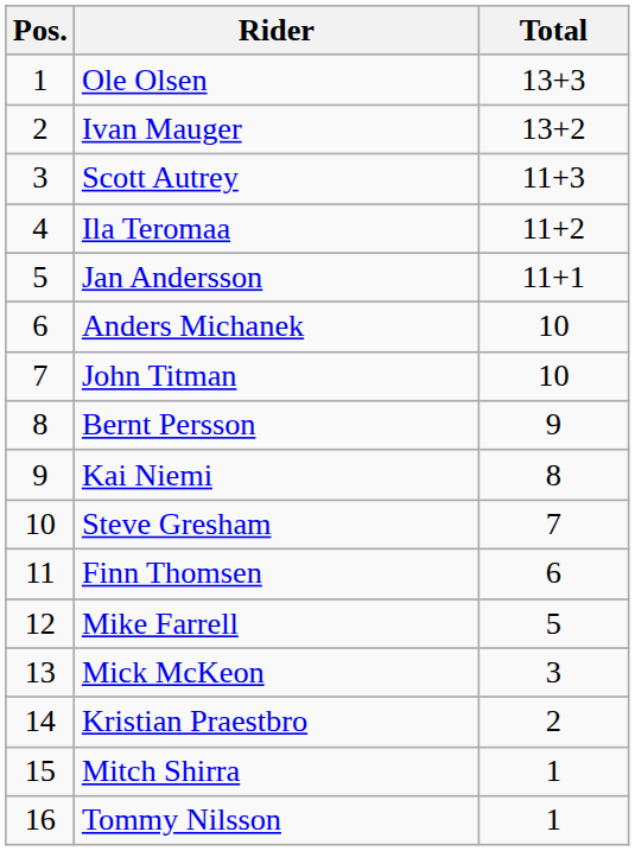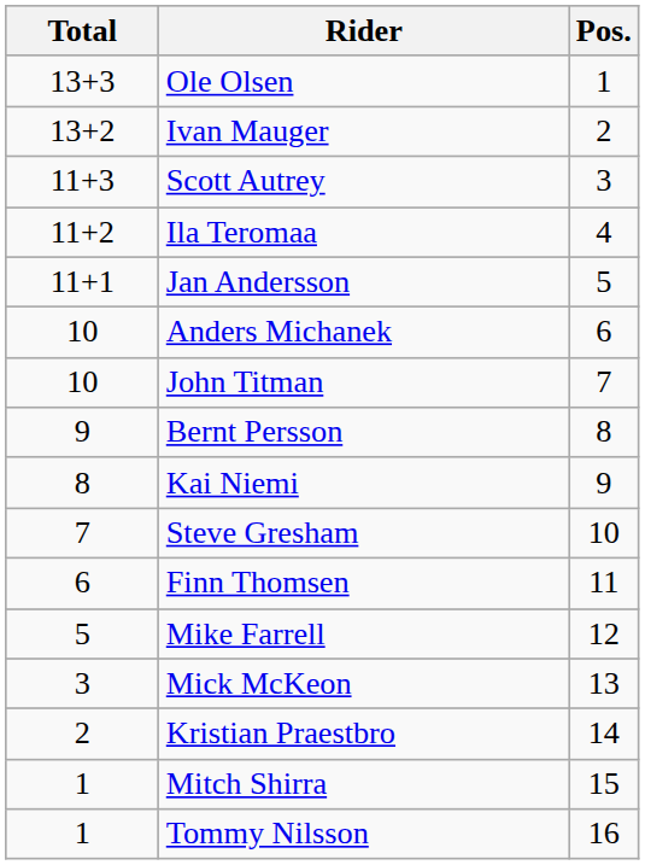 <table class=wikitable>
 <tr>
+<th width=70px>Total</th>
+<th width=200px>Rider</th>
 <th width=25px>Pos.</th>
-<th width=200px>Rider</th>
-<th width=70px>Total</th>
 </tr>
 <tr align=center >
+<td>13+3</td>
+<td align=left> <a href='#'>Ole Olsen</a></td>
 <td>1</td>
-<td align=left> <a href='#'>Ole Olsen</a></td>
-<td>13+3</td>
 </tr>
 <tr align=center >
+<td>13+2</td>
+<td align=left> <a href='#'>Ivan Mauger</a></td>
 <td>2</td>
-<td align=left> <a href='#'>Ivan Mauger</a></td>
-<td>13+2</td>
 </tr>
 <tr align=center >
+<td>11+3</td>
+<td align=left> <a href='#'>Scott Autrey</a></td>
 <td>3</td>
-<td align=left> <a href='#'>Scott Autrey</a></td>
-<td>11+3</td>
 </tr>
 <tr align=center >
+<td>11+2</td>
+<td align=left> <a href='#'>Ila Teromaa</a></td>
 <td>4</td>
-<td align=left> <a href='#'>Ila Teromaa</a></td>
-<td>11+2</td>
 </tr>
 <tr align=center >
+<td>11+1</td>
+<td align=left> <a href='#'>Jan Andersson</a></td>
 <td>5</td>
-<td align=left> <a href='#'>Jan Andersson</a></td>
-<td>11+1</td>
 </tr>
 <tr align=center >
+<td>10</td>
+<td align=left> <a href='#'>Anders Michanek</a></td>
 <td>6</td>
-<td align=left> <a href='#'>Anders Michanek</a></td>
-<td>10</td>
 </tr>
 <tr align=center >
+<td>10</td>
+<td align=left> <a href='#'>John Titman</a></td>
 <td>7</td>
-<td align=left> <a href='#'>John Titman</a></td>
-<td>10</td>
 </tr>
 <tr align=center >
+<td>9</td>
+<td align=left> <a href='#'>Bernt Persson</a></td>
 <td>8</td>
-<td align=left> <a href='#'>Bernt Persson</a></td>
+</tr>
+<tr align=center>
+<td>8</td>
+<td align=left> <a href='#'>Kai Niemi</a></td>
 <td>9</td>
 </tr>
 <tr align=center>
-<td>9</td>
-<td align=left> <a href='#'>Kai Niemi</a></td>
-<td>8</td>
+<td>7</td>
+<td align=left> <a href='#'>Steve Gresham</a></td>
+<td>10</td>
 </tr>
 <tr align=center>
-<td>10</td>
-<td align=left> <a href='#'>Steve Gresham</a></td>
-<td>7</td>
+<td>6</td>
+<td align=left> <a href='#'>Finn Thomsen</a></td>
+<td>11</td>
 </tr>
 <tr align=center>
-<td>11</td>
-<td align=left> <a href='#'>Finn Thomsen</a></td>
-<td>6</td>
+<td>5</td>
+<td align=left> <a href='#'>Mike Farrell</a></td>
+<td>12</td>
 </tr>
 <tr align=center>
-<td>12</td>
-<td align=left> <a href='#'>Mike Farrell</a></td>
-<td>5</td>
+<td>3</td>
+<td align=left> <a href='#'>Mick McKeon</a></td>
+<td>13</td>
 </tr>
 <tr align=center>
-<td>13</td>
-<td align=left> <a href='#'>Mick McKeon</a></td>
-<td>3</td>
+<td>2</td>
+<td align=left> <a href='#'>Kristian Praestbro</a></td>
+<td>14</td>
 </tr>
 <tr align=center>
-<td>14</td>
-<td align=left> <a href='#'>Kristian Praestbro</a></td>
-<td>2</td>
+<td>1</td>
+<td align=left> <a href='#'>Mitch Shirra</a></td>
+<td>15</td>
 </tr>
 <tr align=center>
-<td>15</td>
-<td align=left> <a href='#'>Mitch Shirra</a></td>
 <td>1</td>
-</tr>
-<tr align=center>
+<td align=left> <a href='#'>Tommy Nilsson</a></td>
 <td>16</td>
-<td align=left> <a href='#'>Tommy Nilsson</a></td>
-<td>1</td>
 </tr>
 </table>
